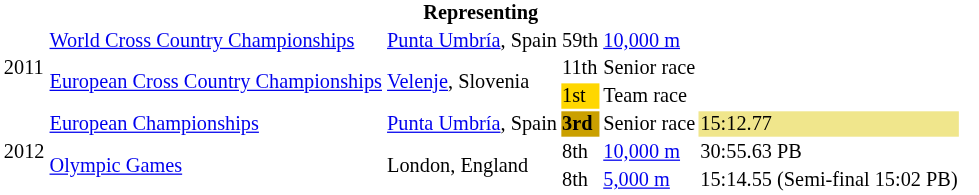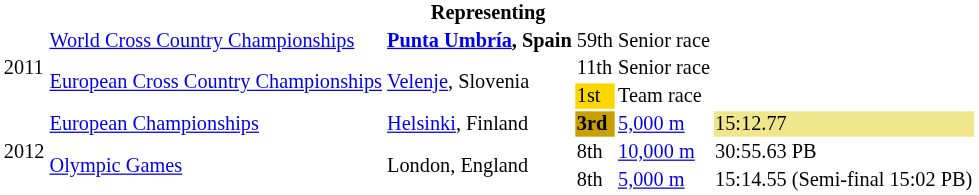 <table>
 <tr>
 <th colspan="6">Representing </th>
 </tr>
 <tr>
 <td rowspan=3>2011</td>
 <td><a href='#'>World Cross Country Championships</a></td>
-<td><a href='#'>Punta Umbría</a>, Spain</td>
+<td><strong><a href='#'>Punta Umbría</a>, Spain</strong></td>
 <td>59th</td>
-<td><a href='#'>10,000 m</a></td>
+<td>Senior race</td>
 <td></td>
 </tr>
 <tr>
 <td rowspan=2><a href='#'>European Cross Country Championships</a></td>
 <td rowspan=2><a href='#'>Velenje</a>, Slovenia</td>
 <td>11th</td>
 <td>Senior race</td>
 <td></td>
 </tr>
 <tr>
 <td bgcolor=gold>1st</td>
 <td>Team race</td>
 <td></td>
 </tr>
 <tr>
 <td rowspan=3>2012</td>
 <td><a href='#'>European Championships</a></td>
-<td><a href='#'>Punta Umbría</a>, Spain</td>
+<td><a href='#'>Helsinki</a>, Finland</td>
 <td bgcolor=caramel><strong>3rd</strong></td>
-<td>Senior race</td>
+<td><a href='#'>5,000 m</a></td>
 <td style="background: khaki;">15:12.77</td>
 </tr>
 <tr>
 <td rowspan=2><a href='#'>Olympic Games</a></td>
 <td rowspan=2>London, England</td>
 <td>8th</td>
 <td><a href='#'>10,000 m</a></td>
 <td>30:55.63 PB</td>
 </tr>
 <tr>
 <td>8th</td>
 <td><a href='#'>5,000 m</a></td>
 <td>15:14.55 (Semi-final 15:02 PB)</td>
 </tr>
 </table>
